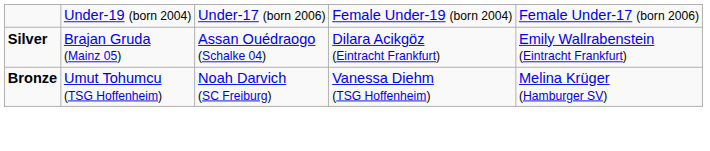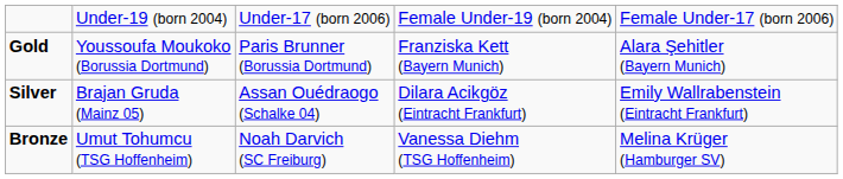 <table class="wikitable">
 <tr>
 <td></td>
 <td><a href='#'>Under-19</a> <small>(born 2004)</small></td>
 <td><a href='#'>Under-17</a> <small>(born 2006)</small></td>
 <td><a href='#'>Female Under-19</a> <small>(born 2004)</small></td>
 <td><a href='#'>Female Under-17</a> <small>(born 2006)</small></td>
+</tr>
+<tr>
+<td valign="top"><strong>Gold</strong></td>
+<td><a href='#'>Youssoufa Moukoko</a> <br><small>(<a href='#'>Borussia Dortmund</a>)</small></td>
+<td><a href='#'>Paris Brunner</a> <br><small>(<a href='#'>Borussia Dortmund</a>)</small></td>
+<td><a href='#'>Franziska Kett</a> <br><small>(<a href='#'>Bayern Munich</a>)</small></td>
+<td><a href='#'>Alara Şehitler</a> <br><small>(<a href='#'>Bayern Munich</a>)</small></td>
 </tr>
 <tr>
 <td valign="top"><strong>Silver</strong></td>
 <td><a href='#'>Brajan Gruda</a> <br><small>(<a href='#'>Mainz 05</a>)</small></td>
 <td><a href='#'>Assan Ouédraogo</a> <br><small>(<a href='#'>Schalke 04</a>)</small></td>
 <td><a href='#'>Dilara Acikgöz</a> <br><small>(<a href='#'>Eintracht Frankfurt</a>)</small></td>
 <td><a href='#'>Emily Wallrabenstein</a> <br><small>(<a href='#'>Eintracht Frankfurt</a>)</small></td>
 </tr>
 <tr>
 <td valign="top"><strong>Bronze</strong></td>
 <td><a href='#'>Umut Tohumcu</a> <br><small>(<a href='#'>TSG Hoffenheim</a>)</small></td>
 <td><a href='#'>Noah Darvich</a> <br><small>(<a href='#'>SC Freiburg</a>)</small></td>
 <td><a href='#'>Vanessa Diehm</a> <br><small>(<a href='#'>TSG Hoffenheim</a>)</small></td>
 <td><a href='#'>Melina Krüger</a> <br><small>(<a href='#'>Hamburger SV</a>)</small></td>
 </tr>
 </table>
